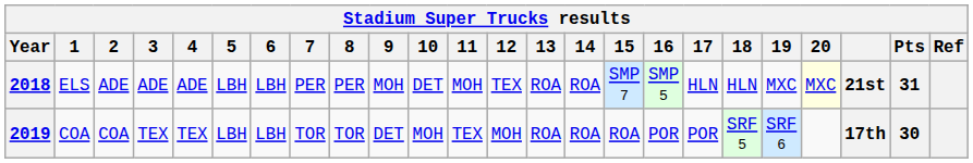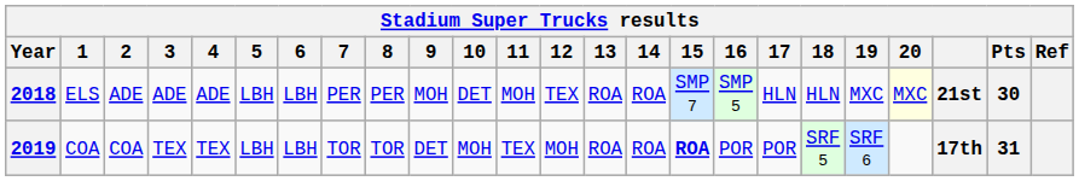 <table class="wikitable" style="text-align:center; font-size:80%">
 <tr>
 <th colspan=45><a href='#'>Stadium Super Trucks</a> results</th>
 </tr>
 <tr>
 <th>Year</th>
 <th>1</th>
 <th>2</th>
 <th>3</th>
 <th>4</th>
 <th>5</th>
 <th>6</th>
 <th>7</th>
 <th>8</th>
 <th>9</th>
 <th>10</th>
 <th>11</th>
 <th>12</th>
 <th>13</th>
 <th>14</th>
 <th>15</th>
 <th>16</th>
 <th>17</th>
 <th>18</th>
 <th>19</th>
 <th>20</th>
 <th></th>
 <th>Pts</th>
 <th>Ref</th>
 </tr>
 <tr>
 <th><a href='#'>2018</a></th>
 <td><a href='#'>ELS</a></td>
 <td><a href='#'>ADE</a></td>
 <td><a href='#'>ADE</a></td>
 <td><a href='#'>ADE</a></td>
 <td><a href='#'>LBH</a></td>
 <td><a href='#'>LBH</a></td>
 <td><a href='#'>PER</a></td>
 <td><a href='#'>PER</a></td>
 <td><a href='#'>MOH</a></td>
 <td><a href='#'>DET</a></td>
 <td><a href='#'>MOH</a></td>
 <td><a href='#'>TEX</a></td>
 <td><a href='#'>ROA</a></td>
 <td><a href='#'>ROA</a></td>
 <td style="background:#CFEAFF;"><a href='#'>SMP</a><br><small>7</small></td>
 <td style="background:#DFFFDF;"><a href='#'>SMP</a><br><small>5</small></td>
 <td><a href='#'>HLN</a></td>
 <td><a href='#'>HLN</a></td>
 <td><a href='#'>MXC</a></td>
 <td style="background: lightyellow;"><a href='#'>MXC</a></td>
 <th>21st</th>
-<th>31</th>
+<th>30</th>
 <th></th>
 </tr>
 <tr>
 <th><a href='#'>2019</a></th>
 <td><a href='#'>COA</a></td>
 <td><a href='#'>COA</a></td>
 <td><a href='#'>TEX</a></td>
 <td><a href='#'>TEX</a></td>
 <td><a href='#'>LBH</a></td>
 <td><a href='#'>LBH</a></td>
 <td><a href='#'>TOR</a></td>
 <td><a href='#'>TOR</a></td>
 <td><a href='#'>DET</a></td>
 <td><a href='#'>MOH</a></td>
 <td><a href='#'>TEX</a></td>
 <td><a href='#'>MOH</a></td>
 <td><a href='#'>ROA</a></td>
 <td><a href='#'>ROA</a></td>
-<td><a href='#'>ROA</a></td>
+<td><strong><a href='#'>ROA</a></strong></td>
 <td><a href='#'>POR</a></td>
 <td><a href='#'>POR</a></td>
 <td style="background:#DFFFDF;"><a href='#'>SRF</a><br><small>5</small></td>
 <td style="background:#CFEAFF;"><a href='#'>SRF</a><br><small>6</small></td>
 <td></td>
 <th>17th</th>
-<th>30</th>
+<th>31</th>
 <th></th>
 </tr>
 </table>
